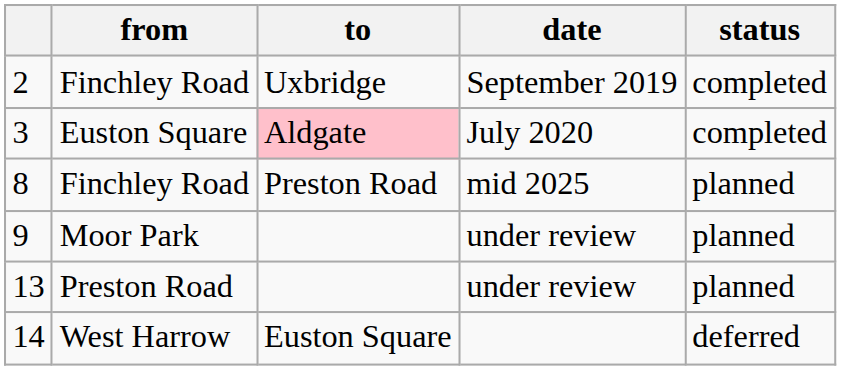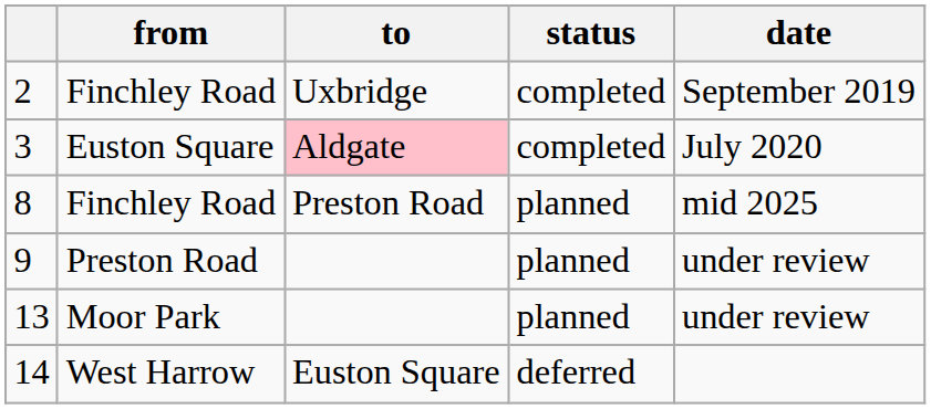 <table class="wikitable sortable">
 <tr>
 <th data-sort-type="number"></th>
 <th>from</th>
 <th class="unsortable">to</th>
+<th>status</th>
 <th data-sort-type="isoDate">date</th>
-<th>status</th>
 </tr>
 <tr>
 <td>2</td>
 <td>Finchley Road</td>
 <td>Uxbridge</td>
+<td>completed</td>
 <td data-sort-value="2019-09">September 2019</td>
-<td>completed</td>
 </tr>
 <tr>
 <td>3</td>
 <td>Euston Square</td>
 <td style="background: pink;">Aldgate</td>
+<td>completed</td>
 <td data-sort-value="2020-07">July 2020</td>
-<td>completed</td>
 </tr>
 <tr>
 <td>8</td>
 <td>Finchley Road</td>
 <td>Preston Road</td>
+<td>planned</td>
 <td data-sort-value="2024-12">mid 2025</td>
-<td>planned</td>
 </tr>
 <tr>
 <td>9</td>
-<td>Moor Park</td>
+<td>Preston Road</td>
 <td></td>
+<td>planned</td>
 <td data-sort-value="2025-01">under review</td>
-<td>planned</td>
 </tr>
 <tr>
 <td>13</td>
-<td>Preston Road</td>
+<td>Moor Park</td>
 <td></td>
+<td>planned</td>
 <td data-sort-value="2025-02">under review</td>
-<td>planned</td>
 </tr>
 <tr>
 <td>14</td>
 <td>West Harrow</td>
 <td>Euston Square</td>
+<td>deferred</td>
 <td data-sort-value="2025-03"></td>
-<td>deferred</td>
 </tr>
 </table>
